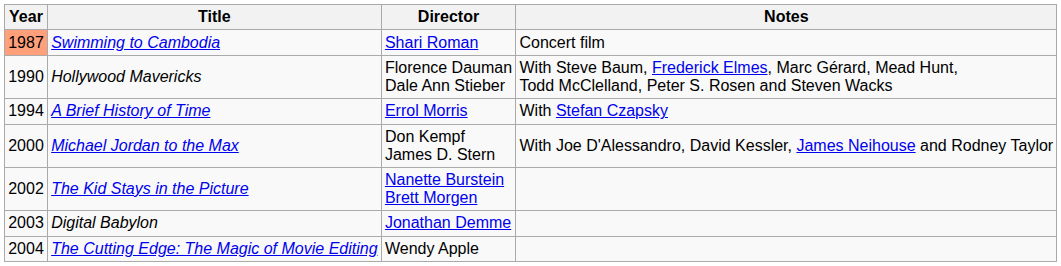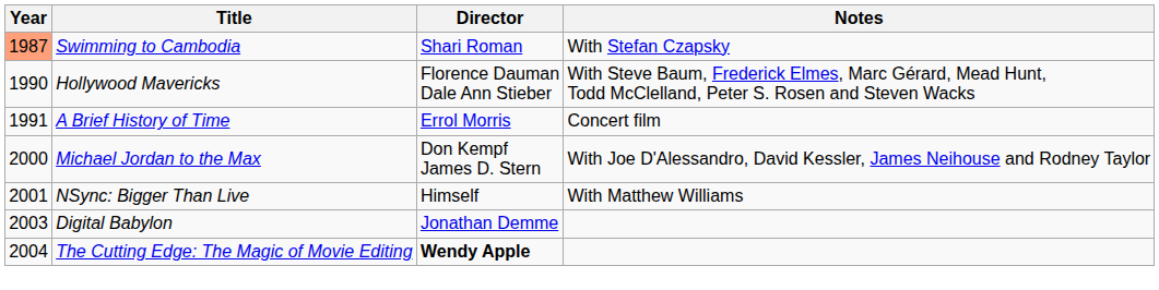 <table class="wikitable">
 <tr>
 <th>Year</th>
 <th>Title</th>
 <th>Director</th>
 <th>Notes</th>
 </tr>
 <tr>
 <td style="background: lightsalmon;">1987</td>
 <td><em><a href='#'>Swimming to Cambodia</a></em></td>
 <td><a href='#'>Shari Roman</a></td>
-<td>Concert film</td>
+<td>With <a href='#'>Stefan Czapsky</a></td>
 </tr>
 <tr>
 <td>1990</td>
 <td><em>Hollywood Mavericks</em></td>
 <td>Florence Dauman<br>Dale Ann Stieber</td>
 <td>With Steve Baum, <a href='#'>Frederick Elmes</a>, Marc Gérard, Mead Hunt,<br>Todd McClelland, Peter S. Rosen and Steven Wacks</td>
 </tr>
 <tr>
-<td>1994</td>
+<td>1991</td>
 <td><em><a href='#'>A Brief History of Time</a></em></td>
 <td><a href='#'>Errol Morris</a></td>
-<td>With <a href='#'>Stefan Czapsky</a></td>
+<td>Concert film</td>
 </tr>
 <tr>
 <td>2000</td>
 <td><em><a href='#'>Michael Jordan to the Max</a></em></td>
 <td>Don Kempf<br>James D. Stern</td>
 <td>With Joe D'Alessandro, David Kessler, <a href='#'>James Neihouse</a> and Rodney Taylor</td>
 </tr>
 <tr>
-<td>2002</td>
-<td><em><a href='#'>The Kid Stays in the Picture</a></em></td>
-<td><a href='#'>Nanette Burstein</a><br><a href='#'>Brett Morgen</a></td>
-<td></td>
+<td>2001</td>
+<td><em>NSync: Bigger Than Live</em></td>
+<td>Himself</td>
+<td>With Matthew Williams</td>
 </tr>
 <tr>
 <td>2003</td>
 <td><em>Digital Babylon</em></td>
 <td><a href='#'>Jonathan Demme</a></td>
 <td></td>
 </tr>
 <tr>
 <td>2004</td>
 <td><em><a href='#'>The Cutting Edge: The Magic of Movie Editing</a></em></td>
-<td>Wendy Apple</td>
+<td><strong>Wendy Apple</strong></td>
 <td></td>
 </tr>
 </table>
